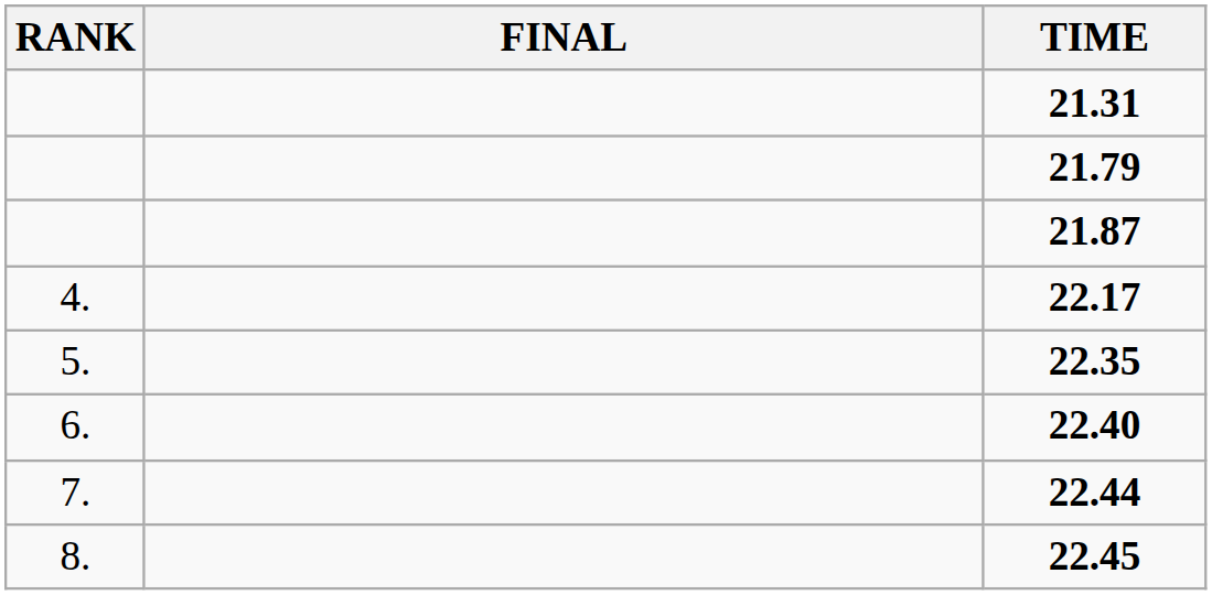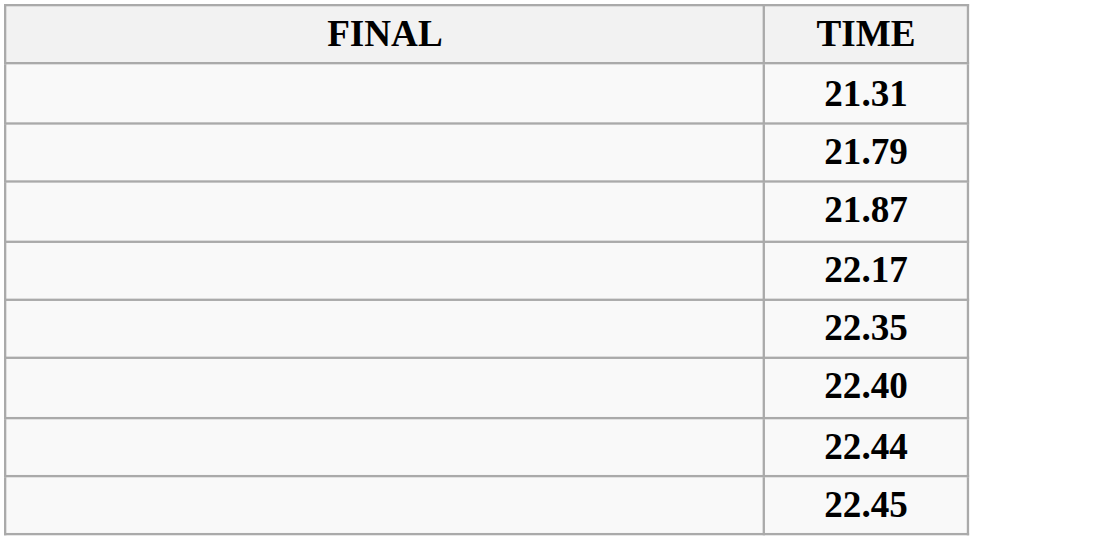 <table class="wikitable">
 <tr>
-<th>RANK</th>
 <th style="width: 20em">FINAL</th>
 <th style="width: 5em">TIME</th>
 </tr>
 <tr>
-<td align="center"></td>
 <td></td>
 <td align="center"><strong>21.31</strong></td>
 </tr>
 <tr>
-<td align="center"></td>
 <td></td>
 <td align="center"><strong>21.79</strong></td>
 </tr>
 <tr>
-<td align="center"></td>
 <td></td>
 <td align="center"><strong>21.87</strong></td>
 </tr>
 <tr>
-<td align="center">4.</td>
 <td></td>
 <td align="center"><strong>22.17</strong></td>
 </tr>
 <tr>
-<td align="center">5.</td>
 <td></td>
 <td align="center"><strong>22.35</strong></td>
 </tr>
 <tr>
-<td align="center">6.</td>
 <td></td>
 <td align="center"><strong>22.40</strong></td>
 </tr>
 <tr>
-<td align="center">7.</td>
 <td></td>
 <td align="center"><strong>22.44</strong></td>
 </tr>
 <tr>
-<td align="center">8.</td>
 <td></td>
 <td align="center"><strong>22.45</strong></td>
 </tr>
 </table>
